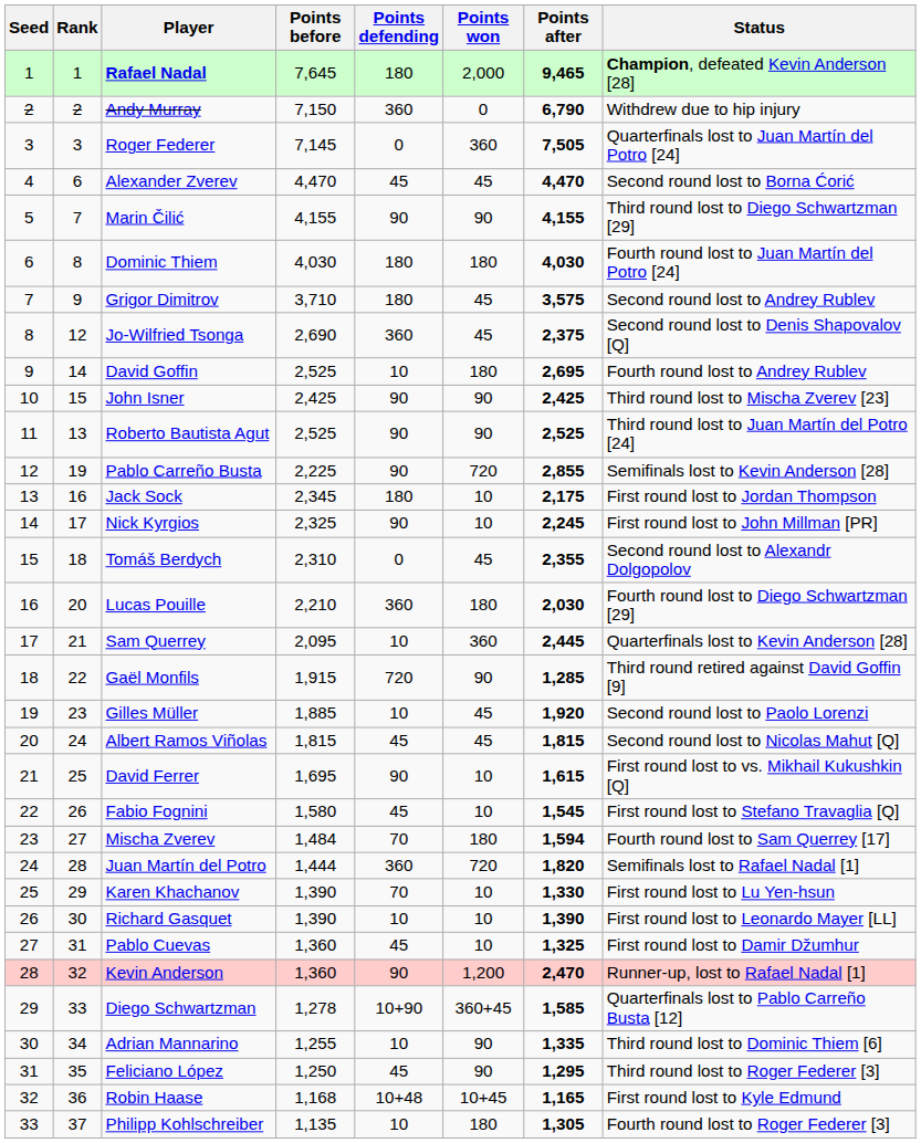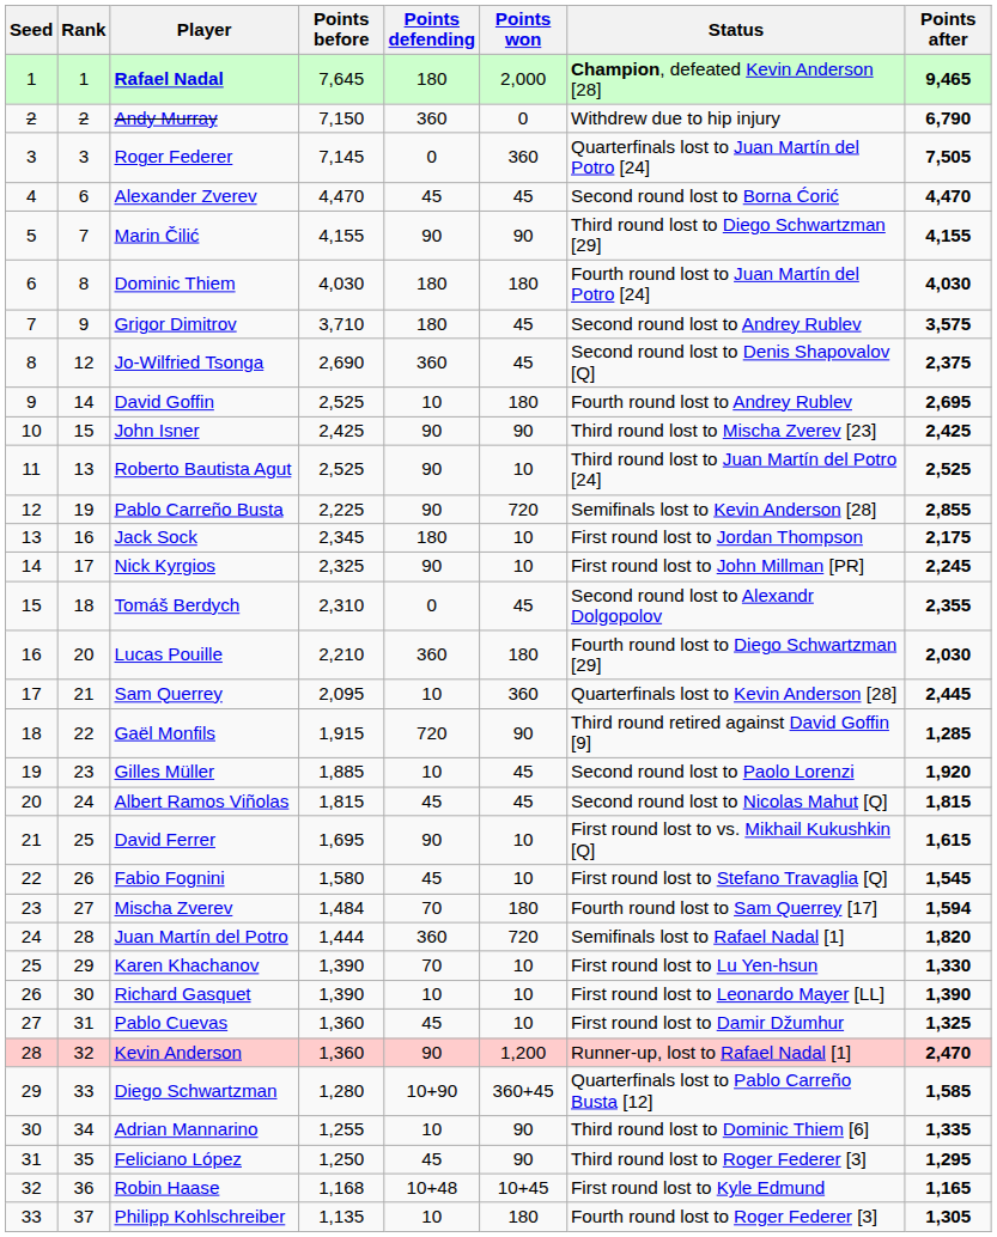 <table class="wikitable sortable" style="text-align:center;">
 <tr style="background:;">
 <th style="width:30px;">Seed</th>
 <th style="width:30px;">Rank</th>
 <th style="width:180px;">Player</th>
 <th style="width:75px;">Points<br> before</th>
 <th style="width:75px;"><strong><a href='#'>Points<br> defending</a></strong></th>
 <th style="width:75px;"><a href='#'>Points<br> won</a></th>
+<th style="width:360px;">Status</th>
 <th style="width:75px;">Points<br> after</th>
-<th style="width:360px;">Status</th>
 </tr>
 <tr style="background:#cfc;">
 <td>1</td>
 <td>1</td>
 <td style="text-align:left;" data-sort-value=> <strong><a href='#'>Rafael Nadal</a></strong></td>
 <td>7,645</td>
 <td>180</td>
 <td>2,000</td>
+<td style="text-align:left;" data-sort-value=><strong>Champion</strong>, defeated  <a href='#'>Kevin Anderson</a> [28]</td>
 <td><strong>9,465</strong></td>
-<td style="text-align:left;" data-sort-value=><strong>Champion</strong>, defeated  <a href='#'>Kevin Anderson</a> [28]</td>
 </tr>
 <tr>
 <td><s>2</s></td>
 <td><s>2</s></td>
 <td style="text-align:left;" data-sort-value=><s> <a href='#'>Andy Murray</a></s></td>
 <td>7,150</td>
 <td>360</td>
 <td>0</td>
+<td style="text-align:left;" data-sort-value=>Withdrew due to hip injury</td>
 <td><strong>6,790</strong></td>
-<td style="text-align:left;" data-sort-value=>Withdrew due to hip injury</td>
 </tr>
 <tr>
 <td>3</td>
 <td>3</td>
 <td style="text-align:left;" data-sort-value=> <a href='#'>Roger Federer</a></td>
 <td>7,145</td>
 <td>0</td>
 <td>360</td>
+<td style="text-align:left;" data-sort-value=>Quarterfinals lost to  <a href='#'>Juan Martín del Potro</a> [24]</td>
 <td><strong>7,505</strong></td>
-<td style="text-align:left;" data-sort-value=>Quarterfinals lost to  <a href='#'>Juan Martín del Potro</a> [24]</td>
 </tr>
 <tr>
 <td>4</td>
 <td>6</td>
 <td style="text-align:left;" data-sort-value=> <a href='#'>Alexander Zverev</a></td>
 <td>4,470</td>
 <td>45</td>
 <td>45</td>
+<td style="text-align:left;" data-sort-value=>Second round lost to  <a href='#'>Borna Ćorić</a></td>
 <td><strong>4,470</strong></td>
-<td style="text-align:left;" data-sort-value=>Second round lost to  <a href='#'>Borna Ćorić</a></td>
 </tr>
 <tr>
 <td>5</td>
 <td>7</td>
 <td style="text-align:left;" data-sort-value=> <a href='#'>Marin Čilić</a></td>
 <td>4,155</td>
 <td>90</td>
 <td>90</td>
+<td style="text-align:left;" data-sort-value=>Third round lost to  <a href='#'>Diego Schwartzman</a> [29]</td>
 <td><strong>4,155</strong></td>
-<td style="text-align:left;" data-sort-value=>Third round lost to  <a href='#'>Diego Schwartzman</a> [29]</td>
 </tr>
 <tr>
 <td>6</td>
 <td>8</td>
 <td style="text-align:left;" data-sort-value=> <a href='#'>Dominic Thiem</a></td>
 <td>4,030</td>
 <td>180</td>
 <td>180</td>
+<td style="text-align:left;" data-sort-value=>Fourth round lost to  <a href='#'>Juan Martín del Potro</a> [24]</td>
 <td><strong>4,030</strong></td>
-<td style="text-align:left;" data-sort-value=>Fourth round lost to  <a href='#'>Juan Martín del Potro</a> [24]</td>
 </tr>
 <tr>
 <td>7</td>
 <td>9</td>
 <td style="text-align:left;" data-sort-value=> <a href='#'>Grigor Dimitrov</a></td>
 <td>3,710</td>
 <td>180</td>
 <td>45</td>
+<td style="text-align:left;" data-sort-value=>Second round lost to  <a href='#'>Andrey Rublev</a></td>
 <td><strong>3,575</strong></td>
-<td style="text-align:left;" data-sort-value=>Second round lost to  <a href='#'>Andrey Rublev</a></td>
 </tr>
 <tr>
 <td>8</td>
 <td>12</td>
 <td style="text-align:left;" data-sort-value=> <a href='#'>Jo-Wilfried Tsonga</a></td>
 <td>2,690</td>
 <td>360</td>
 <td>45</td>
+<td style="text-align:left;" data-sort-value=>Second round lost to  <a href='#'>Denis Shapovalov</a> [Q]</td>
 <td><strong>2,375</strong></td>
-<td style="text-align:left;" data-sort-value=>Second round lost to  <a href='#'>Denis Shapovalov</a> [Q]</td>
 </tr>
 <tr>
 <td>9</td>
 <td>14</td>
 <td style="text-align:left;" data-sort-value=> <a href='#'>David Goffin</a></td>
 <td>2,525</td>
 <td>10</td>
 <td>180</td>
+<td style="text-align:left;" data-sort-value=>Fourth round lost to  <a href='#'>Andrey Rublev</a></td>
 <td><strong>2,695</strong></td>
-<td style="text-align:left;" data-sort-value=>Fourth round lost to  <a href='#'>Andrey Rublev</a></td>
 </tr>
 <tr>
 <td>10</td>
 <td>15</td>
 <td style="text-align:left;" data-sort-value=> <a href='#'>John Isner</a></td>
 <td>2,425</td>
 <td>90</td>
 <td>90</td>
+<td style="text-align:left;" data-sort-value=>Third round lost to  <a href='#'>Mischa Zverev</a> [23]</td>
 <td><strong>2,425</strong></td>
-<td style="text-align:left;" data-sort-value=>Third round lost to  <a href='#'>Mischa Zverev</a> [23]</td>
 </tr>
 <tr>
 <td>11</td>
 <td>13</td>
 <td style="text-align:left;" data-sort-value=> <a href='#'>Roberto Bautista Agut</a></td>
 <td>2,525</td>
 <td>90</td>
-<td>90</td>
+<td>10</td>
+<td style="text-align:left;" data-sort-value=>Third round lost to  <a href='#'>Juan Martín del Potro</a> [24]</td>
 <td><strong>2,525</strong></td>
-<td style="text-align:left;" data-sort-value=>Third round lost to  <a href='#'>Juan Martín del Potro</a> [24]</td>
 </tr>
 <tr>
 <td>12</td>
 <td>19</td>
 <td style="text-align:left;" data-sort-value=> <a href='#'>Pablo Carreño Busta</a></td>
 <td>2,225</td>
 <td>90</td>
 <td>720</td>
+<td style="text-align:left;" data-sort-value=>Semifinals lost to  <a href='#'>Kevin Anderson</a> [28]</td>
 <td><strong>2,855</strong></td>
-<td style="text-align:left;" data-sort-value=>Semifinals lost to  <a href='#'>Kevin Anderson</a> [28]</td>
 </tr>
 <tr>
 <td>13</td>
 <td>16</td>
 <td style="text-align:left;" data-sort-value=> <a href='#'>Jack Sock</a></td>
 <td>2,345</td>
 <td>180</td>
 <td>10</td>
+<td style="text-align:left;" data-sort-value=>First round lost to  <a href='#'>Jordan Thompson</a></td>
 <td><strong>2,175</strong></td>
-<td style="text-align:left;" data-sort-value=>First round lost to  <a href='#'>Jordan Thompson</a></td>
 </tr>
 <tr>
 <td>14</td>
 <td>17</td>
 <td style="text-align:left;" data-sort-value=> <a href='#'>Nick Kyrgios</a></td>
 <td>2,325</td>
 <td>90</td>
 <td>10</td>
+<td style="text-align:left;" data-sort-value=>First round lost to  <a href='#'>John Millman</a> [PR]</td>
 <td><strong>2,245</strong></td>
-<td style="text-align:left;" data-sort-value=>First round lost to  <a href='#'>John Millman</a> [PR]</td>
 </tr>
 <tr>
 <td>15</td>
 <td>18</td>
 <td style="text-align:left;" data-sort-value=> <a href='#'>Tomáš Berdych</a></td>
 <td>2,310</td>
 <td>0</td>
 <td>45</td>
+<td style="text-align:left;" data-sort-value=>Second round lost to  <a href='#'>Alexandr Dolgopolov</a></td>
 <td><strong>2,355</strong></td>
-<td style="text-align:left;" data-sort-value=>Second round lost to  <a href='#'>Alexandr Dolgopolov</a></td>
 </tr>
 <tr>
 <td>16</td>
 <td>20</td>
 <td style="text-align:left;" data-sort-value=> <a href='#'>Lucas Pouille</a></td>
 <td>2,210</td>
 <td>360</td>
 <td>180</td>
+<td style="text-align:left;" data-sort-value=>Fourth round lost to  <a href='#'>Diego Schwartzman</a> [29]</td>
 <td><strong>2,030</strong></td>
-<td style="text-align:left;" data-sort-value=>Fourth round lost to  <a href='#'>Diego Schwartzman</a> [29]</td>
 </tr>
 <tr>
 <td>17</td>
 <td>21</td>
 <td style="text-align:left;" data-sort-value=> <a href='#'>Sam Querrey</a></td>
 <td>2,095</td>
 <td>10</td>
 <td>360</td>
+<td style="text-align:left;" data-sort-value=>Quarterfinals lost to  <a href='#'>Kevin Anderson</a> [28]</td>
 <td><strong>2,445</strong></td>
-<td style="text-align:left;" data-sort-value=>Quarterfinals lost to  <a href='#'>Kevin Anderson</a> [28]</td>
 </tr>
 <tr>
 <td>18</td>
 <td>22</td>
 <td style="text-align:left;" data-sort-value=> <a href='#'>Gaël Monfils</a></td>
 <td>1,915</td>
 <td>720</td>
 <td>90</td>
+<td style="text-align:left;" data-sort-value=>Third round retired against  <a href='#'>David Goffin</a> [9]</td>
 <td><strong>1,285</strong></td>
-<td style="text-align:left;" data-sort-value=>Third round retired against  <a href='#'>David Goffin</a> [9]</td>
 </tr>
 <tr>
 <td>19</td>
 <td>23</td>
 <td style="text-align:left;" data-sort-value=> <a href='#'>Gilles Müller</a></td>
 <td>1,885</td>
 <td>10</td>
 <td>45</td>
+<td style="text-align:left;" data-sort-value=>Second round lost to  <a href='#'>Paolo Lorenzi</a></td>
 <td><strong>1,920</strong></td>
-<td style="text-align:left;" data-sort-value=>Second round lost to  <a href='#'>Paolo Lorenzi</a></td>
 </tr>
 <tr>
 <td>20</td>
 <td>24</td>
 <td style="text-align:left;" data-sort-value=> <a href='#'>Albert Ramos Viñolas</a></td>
 <td>1,815</td>
 <td>45</td>
 <td>45</td>
+<td style="text-align:left;" data-sort-value=>Second round lost to  <a href='#'>Nicolas Mahut</a> [Q]</td>
 <td><strong>1,815</strong></td>
-<td style="text-align:left;" data-sort-value=>Second round lost to  <a href='#'>Nicolas Mahut</a> [Q]</td>
 </tr>
 <tr>
 <td>21</td>
 <td>25</td>
 <td style="text-align:left;" data-sort-value=> <a href='#'>David Ferrer</a></td>
 <td>1,695</td>
 <td>90</td>
 <td>10</td>
+<td style="text-align:left;" data-sort-value=>First round lost to vs.  <a href='#'>Mikhail Kukushkin</a> [Q]</td>
 <td><strong>1,615</strong></td>
-<td style="text-align:left;" data-sort-value=>First round lost to vs.  <a href='#'>Mikhail Kukushkin</a> [Q]</td>
 </tr>
 <tr>
 <td>22</td>
 <td>26</td>
 <td style="text-align:left;" data-sort-value=> <a href='#'>Fabio Fognini</a></td>
 <td>1,580</td>
 <td>45</td>
 <td>10</td>
+<td style="text-align:left;" data-sort-value=>First round lost to  <a href='#'>Stefano Travaglia</a> [Q]</td>
 <td><strong>1,545</strong></td>
-<td style="text-align:left;" data-sort-value=>First round lost to  <a href='#'>Stefano Travaglia</a> [Q]</td>
 </tr>
 <tr>
 <td>23</td>
 <td>27</td>
 <td style="text-align:left;" data-sort-value=> <a href='#'>Mischa Zverev</a></td>
 <td>1,484</td>
 <td>70</td>
 <td>180</td>
+<td style="text-align:left;" data-sort-value=>Fourth round lost to  <a href='#'>Sam Querrey</a> [17]</td>
 <td><strong>1,594</strong></td>
-<td style="text-align:left;" data-sort-value=>Fourth round lost to  <a href='#'>Sam Querrey</a> [17]</td>
 </tr>
 <tr>
 <td>24</td>
 <td>28</td>
 <td style="text-align:left;" data-sort-value=> <a href='#'>Juan Martín del Potro</a></td>
 <td>1,444</td>
 <td>360</td>
 <td>720</td>
+<td style="text-align:left;" data-sort-value=>Semifinals lost to  <a href='#'>Rafael Nadal</a> [1]</td>
 <td><strong>1,820</strong></td>
-<td style="text-align:left;" data-sort-value=>Semifinals lost to  <a href='#'>Rafael Nadal</a> [1]</td>
 </tr>
 <tr>
 <td>25</td>
 <td>29</td>
 <td style="text-align:left;" data-sort-value=> <a href='#'>Karen Khachanov</a></td>
 <td>1,390</td>
 <td>70</td>
 <td>10</td>
+<td style="text-align:left;" data-sort-value=>First round lost to  <a href='#'>Lu Yen-hsun</a></td>
 <td><strong>1,330</strong></td>
-<td style="text-align:left;" data-sort-value=>First round lost to  <a href='#'>Lu Yen-hsun</a></td>
 </tr>
 <tr>
 <td>26</td>
 <td>30</td>
 <td style="text-align:left;" data-sort-value=> <a href='#'>Richard Gasquet</a></td>
 <td>1,390</td>
 <td>10</td>
 <td>10</td>
+<td style="text-align:left;" data-sort-value=>First round lost to  <a href='#'>Leonardo Mayer</a> [LL]</td>
 <td><strong>1,390</strong></td>
-<td style="text-align:left;" data-sort-value=>First round lost to  <a href='#'>Leonardo Mayer</a> [LL]</td>
 </tr>
 <tr>
 <td>27</td>
 <td>31</td>
 <td style="text-align:left;" data-sort-value=> <a href='#'>Pablo Cuevas</a></td>
 <td>1,360</td>
 <td>45</td>
 <td>10</td>
+<td style="text-align:left;" data-sort-value=>First round lost to  <a href='#'>Damir Džumhur</a></td>
 <td><strong>1,325</strong></td>
-<td style="text-align:left;" data-sort-value=>First round lost to  <a href='#'>Damir Džumhur</a></td>
 </tr>
 <tr style="background:#fcc;">
 <td>28</td>
 <td>32</td>
 <td style="text-align:left;" data-sort-value=> <a href='#'>Kevin Anderson</a></td>
 <td>1,360</td>
 <td>90</td>
 <td>1,200</td>
+<td style="text-align:left;" data-sort-value=>Runner-up, lost to  <a href='#'>Rafael Nadal</a> [1]</td>
 <td><strong>2,470</strong></td>
-<td style="text-align:left;" data-sort-value=>Runner-up, lost to  <a href='#'>Rafael Nadal</a> [1]</td>
 </tr>
 <tr>
 <td>29</td>
 <td>33</td>
 <td style="text-align:left;" data-sort-value=> <a href='#'>Diego Schwartzman</a></td>
-<td>1,278</td>
+<td>1,280</td>
 <td>10+90</td>
 <td>360+45</td>
+<td style="text-align:left;" data-sort-value=>Quarterfinals lost to  <a href='#'>Pablo Carreño Busta</a> [12]</td>
 <td><strong>1,585</strong></td>
-<td style="text-align:left;" data-sort-value=>Quarterfinals lost to  <a href='#'>Pablo Carreño Busta</a> [12]</td>
 </tr>
 <tr>
 <td>30</td>
 <td>34</td>
 <td style="text-align:left;" data-sort-value=> <a href='#'>Adrian Mannarino</a></td>
 <td>1,255</td>
 <td>10</td>
 <td>90</td>
+<td style="text-align:left;" data-sort-value=>Third round lost to  <a href='#'>Dominic Thiem</a> [6]</td>
 <td><strong>1,335</strong></td>
-<td style="text-align:left;" data-sort-value=>Third round lost to  <a href='#'>Dominic Thiem</a> [6]</td>
 </tr>
 <tr>
 <td>31</td>
 <td>35</td>
 <td style="text-align:left;" data-sort-value=> <a href='#'>Feliciano López</a></td>
 <td>1,250</td>
 <td>45</td>
 <td>90</td>
+<td style="text-align:left;" data-sort-value=>Third round lost to  <a href='#'>Roger Federer</a> [3]</td>
 <td><strong>1,295</strong></td>
-<td style="text-align:left;" data-sort-value=>Third round lost to  <a href='#'>Roger Federer</a> [3]</td>
 </tr>
 <tr>
 <td>32</td>
 <td>36</td>
 <td style="text-align:left;" data-sort-value=> <a href='#'>Robin Haase</a></td>
 <td>1,168</td>
 <td>10+48</td>
 <td>10+45</td>
+<td style="text-align:left;" data-sort-value=>First round lost to  <a href='#'>Kyle Edmund</a></td>
 <td><strong>1,165</strong></td>
-<td style="text-align:left;" data-sort-value=>First round lost to  <a href='#'>Kyle Edmund</a></td>
 </tr>
 <tr>
 <td>33</td>
 <td>37</td>
 <td style="text-align:left;" data-sort-value=> <a href='#'>Philipp Kohlschreiber</a></td>
 <td>1,135</td>
 <td>10</td>
 <td>180</td>
+<td style="text-align:left;" data-sort-value=>Fourth round lost to  <a href='#'>Roger Federer</a> [3]</td>
 <td><strong>1,305</strong></td>
-<td style="text-align:left;" data-sort-value=>Fourth round lost to  <a href='#'>Roger Federer</a> [3]</td>
 </tr>
 </table>
